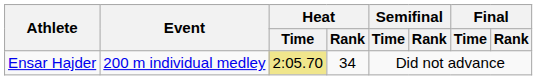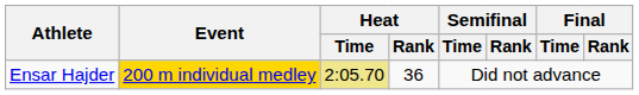 <table class=wikitable style="font-size:90%">
 <tr>
 <th rowspan="2">Athlete</th>
 <th rowspan="2">Event</th>
 <th colspan="2">Heat</th>
 <th colspan="2">Semifinal</th>
 <th colspan="2">Final</th>
 </tr>
 <tr style="font-size:95%">
 <th>Time</th>
 <th>Rank</th>
 <th>Time</th>
 <th>Rank</th>
 <th>Time</th>
 <th>Rank</th>
 </tr>
 <tr align=center>
 <td align=left><a href='#'>Ensar Hajder</a></td>
-<td align=left><a href='#'>200 m individual medley</a></td>
+<td align=left style="background: gold;"><a href='#'>200 m individual medley</a></td>
 <td style="background: khaki;">2:05.70</td>
-<td>34</td>
+<td>36</td>
 <td colspan=4>Did not advance</td>
 </tr>
 </table>
